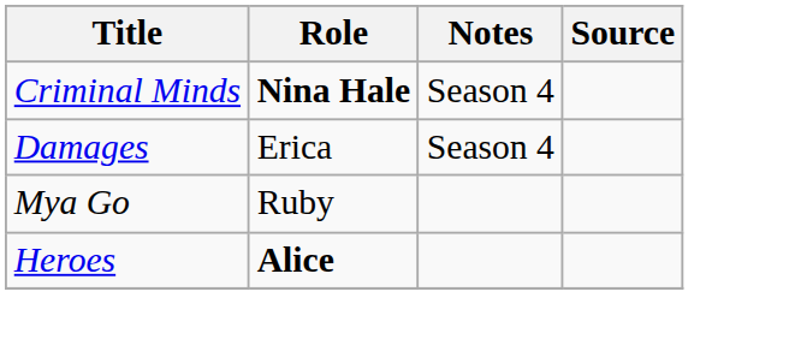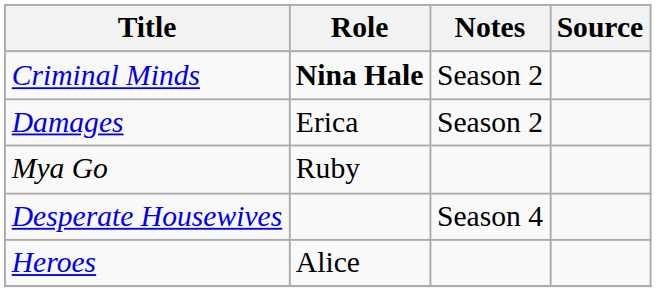 <table class="wikitable sortable plainrowheaders">
 <tr>
 <th>Title</th>
 <th>Role</th>
 <th class="unsortable">Notes</th>
 <th class="unsortable">Source</th>
 </tr>
 <tr>
 <td><em><a href='#'>Criminal Minds</a></em></td>
 <td><strong>Nina Hale</strong></td>
-<td>Season 4</td>
+<td>Season 2</td>
 <td></td>
 </tr>
 <tr>
 <td><em><a href='#'>Damages</a></em></td>
 <td>Erica</td>
-<td>Season 4</td>
+<td>Season 2</td>
 <td></td>
 </tr>
 <tr>
 <td><em>Mya Go</em></td>
 <td>Ruby</td>
 <td></td>
 </tr>
 <tr>
+<td><em><a href='#'>Desperate Housewives</a></em></td>
+<td></td>
+<td>Season 4</td>
+<td></td>
+</tr>
+<tr>
 <td><em><a href='#'>Heroes</a></em></td>
-<td><strong>Alice</strong></td>
+<td>Alice</td>
 <td></td>
 <td></td>
 </tr>
 <tr>
 </tr>
 </table>
